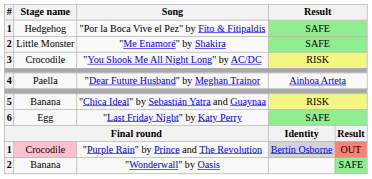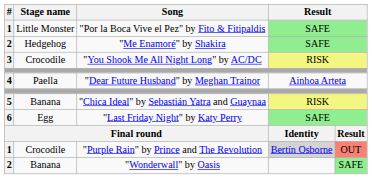 <table class="wikitable plainrowheaders" style="text-align:center">
 <tr>
 <th>#</th>
 <th>Stage name</th>
 <th>Song</th>
 <th colspan="2">Result</th>
 </tr>
 <tr>
 <th>1</th>
-<td>Hedgehog</td>
+<td>Little Monster</td>
 <td>"Por la Boca Vive el Pez" by <a href='#'>Fito & Fitipaldis</a></td>
 <td colspan="2" bgcolor="lightgreen">SAFE</td>
 </tr>
 <tr>
 <th>2</th>
-<td>Little Monster</td>
+<td>Hedgehog</td>
 <td>"<a href='#'>Me Enamoré</a>" by <a href='#'>Shakira</a></td>
 <td colspan="2" bgcolor="lightgreen">SAFE</td>
 </tr>
 <tr>
 <th>3</th>
 <td>Crocodile</td>
 <td>"<a href='#'>You Shook Me All Night Long</a>" by <a href='#'>AC/DC</a></td>
 <td colspan="2" bgcolor="#F3F781">RISK</td>
 </tr>
 <tr>
 <th colspan=5 style="background:darkgray"></th>
 </tr>
 <tr>
 <th>4</th>
 <td>Paella</td>
 <td>"<a href='#'>Dear Future Husband</a>" by <a href='#'>Meghan Trainor</a></td>
 <td colspan="2"><a href='#'>Ainhoa Arteta</a></td>
 </tr>
 <tr>
 <th colspan=5 style="background:darkgray"></th>
 </tr>
 <tr>
 <th>5</th>
 <td>Banana</td>
 <td>"<a href='#'>Chica Ideal</a>" by <a href='#'>Sebastián Yatra</a> and <a href='#'>Guaynaa</a></td>
 <td colspan="2" bgcolor="#F3F781">RISK</td>
 </tr>
 <tr>
 <th>6</th>
 <td>Egg</td>
 <td>"<a href='#'>Last Friday Night</a>" by <a href='#'>Katy Perry</a></td>
 <td colspan="2" bgcolor="lightgreen">SAFE</td>
 </tr>
 <tr>
 <th colspan="3">Final round</th>
 <th>Identity</th>
 <th>Result</th>
 </tr>
 <tr>
 <th>1</th>
-<td style="background: pink;">Crocodile</td>
+<td>Crocodile</td>
 <td>"<a href='#'>Purple Rain</a>" by <a href='#'>Prince</a> and <a href='#'>The Revolution</a></td>
 <td style="background: lightgrey;"><a href='#'>Bertín Osborne</a></td>
 <td bgcolor="salmon">OUT</td>
 </tr>
 <tr>
 <th>2</th>
 <td>Banana</td>
 <td>"<a href='#'>Wonderwall</a>" by <a href='#'>Oasis</a></td>
 <td></td>
 <td bgcolor="lightgreen">SAFE</td>
 </tr>
 </table>
